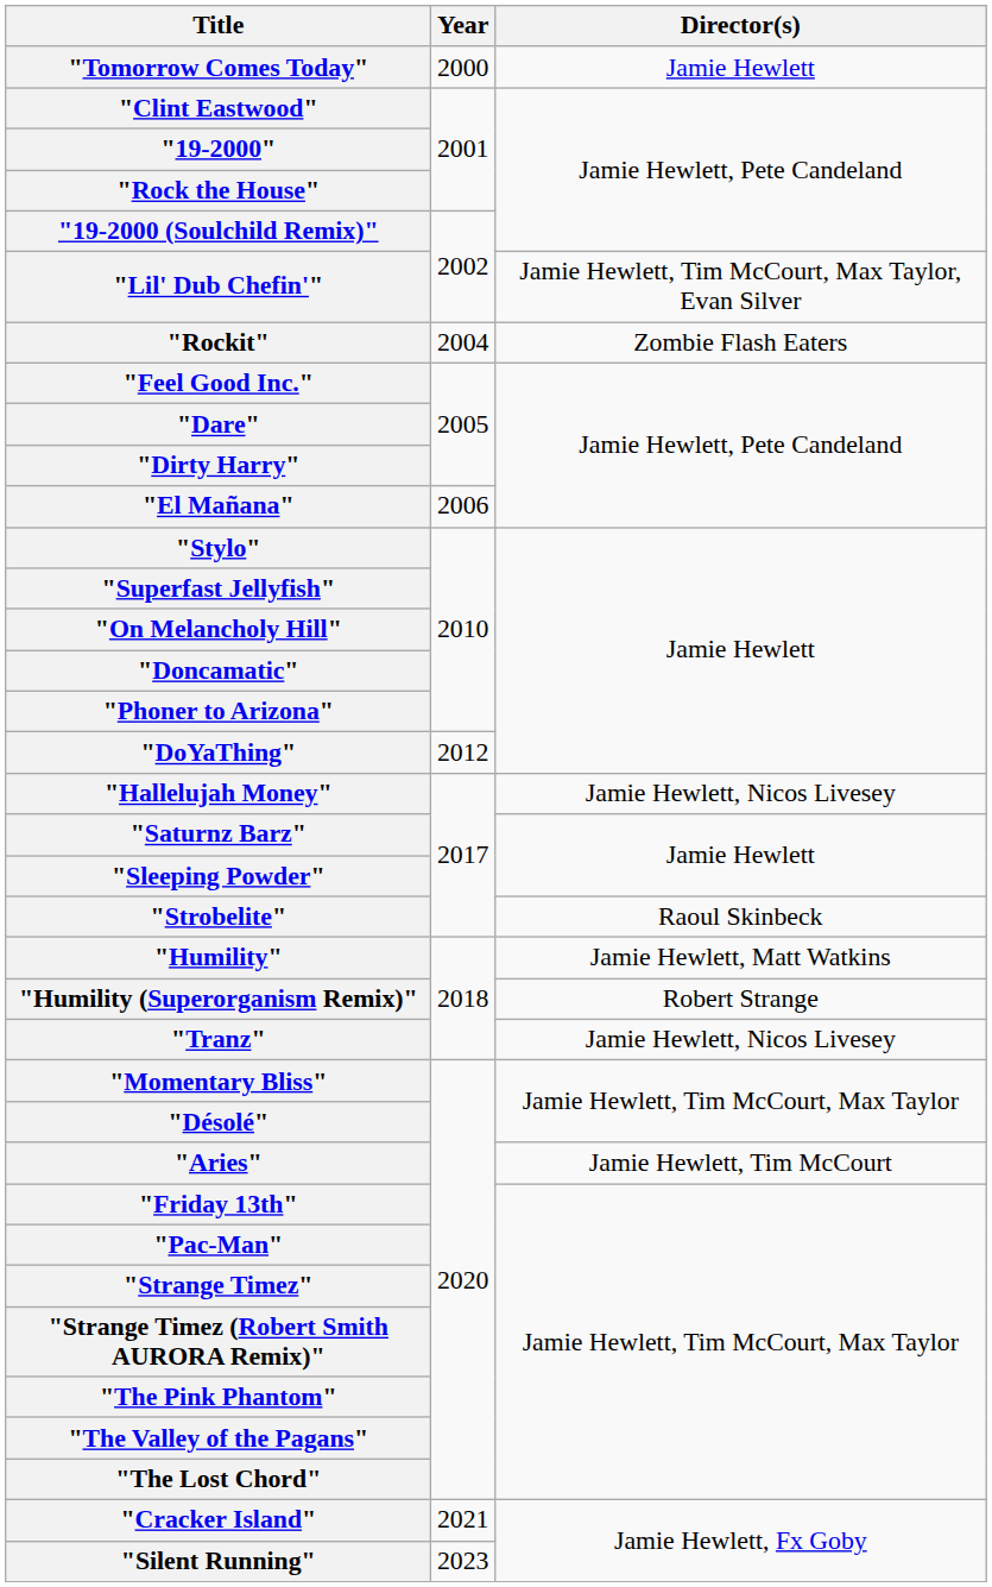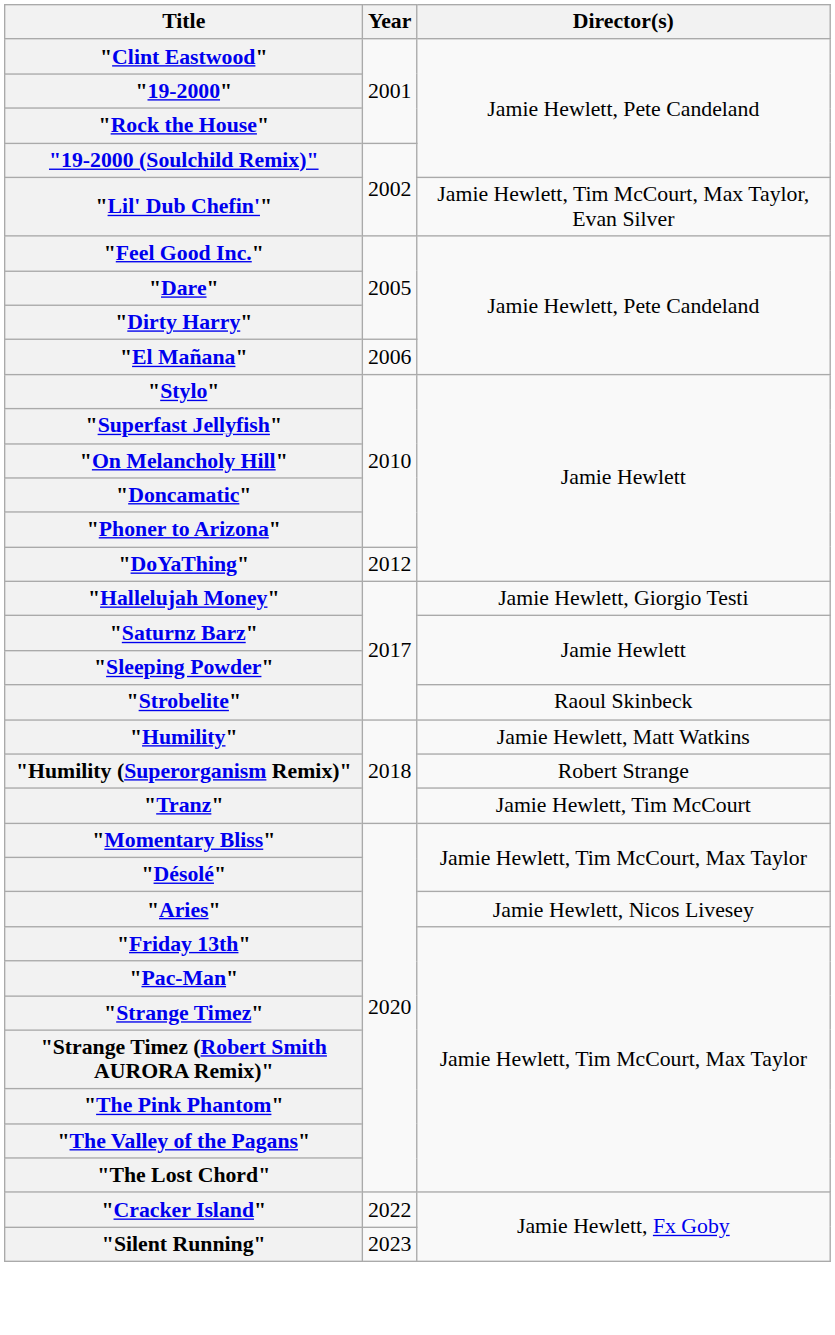 <table class="wikitable plainrowheaders" style="text-align:center;">
 <tr>
 <th scope="col" style="width:16em;">Title</th>
 <th scope="col">Year</th>
 <th scope="col">Director(s)</th>
-</tr>
-<tr>
-<th scope="row">"<a href='#'>Tomorrow Comes Today</a>"</th>
-<td>2000</td>
-<td><a href='#'>Jamie Hewlett</a></td>
 </tr>
 <tr>
 <th scope="row">"<a href='#'>Clint Eastwood</a>"</th>
 <td rowspan="3">2001</td>
 <td rowspan="4">Jamie Hewlett, Pete Candeland</td>
 </tr>
 <tr>
 <th scope="row">"<a href='#'>19-2000</a>"</th>
 </tr>
 <tr>
 <th scope="row">"<a href='#'>Rock the House</a>"</th>
 </tr>
 <tr>
 <th scope="row"><a href='#'>"19-2000 (Soulchild Remix)"</a></th>
 <td rowspan="2">2002</td>
 </tr>
 <tr>
 <th scope="row">"<a href='#'>Lil' Dub Chefin'</a>"</th>
 <td>Jamie Hewlett, Tim McCourt, Max Taylor, Evan Silver</td>
-</tr>
-<tr>
-<th scope="row">"Rockit"</th>
-<td>2004</td>
-<td>Zombie Flash  Eaters</td>
 </tr>
 <tr>
 <th scope="row">"<a href='#'>Feel Good Inc.</a>"</th>
 <td rowspan="3">2005</td>
 <td rowspan="4">Jamie Hewlett, Pete Candeland</td>
 </tr>
 <tr>
 <th scope="row">"<a href='#'>Dare</a>"</th>
 </tr>
 <tr>
 <th scope="row">"<a href='#'>Dirty Harry</a>"</th>
 </tr>
 <tr>
 <th scope="row">"<a href='#'>El Mañana</a>"</th>
 <td>2006</td>
 </tr>
 <tr>
 <th scope="row">"<a href='#'>Stylo</a>"</th>
 <td rowspan="5">2010</td>
 <td rowspan="6">Jamie Hewlett</td>
 </tr>
 <tr>
 <th scope="row">"<a href='#'>Superfast Jellyfish</a>"</th>
 </tr>
 <tr>
 <th scope="row">"<a href='#'>On Melancholy Hill</a>"</th>
 </tr>
 <tr>
 <th scope="row">"<a href='#'>Doncamatic</a>"</th>
 </tr>
 <tr>
 <th scope="row">"<a href='#'>Phoner to Arizona</a>"</th>
 </tr>
 <tr>
 <th scope="row">"<a href='#'>DoYaThing</a>"</th>
 <td>2012</td>
 </tr>
 <tr>
 <th scope="row">"<a href='#'>Hallelujah Money</a>"</th>
 <td rowspan="4">2017</td>
-<td rowspan="1">Jamie Hewlett, Nicos Livesey</td>
+<td>Jamie Hewlett, Giorgio Testi</td>
 </tr>
 <tr>
 <th scope="row">"<a href='#'>Saturnz Barz</a>"</th>
 <td rowspan="2">Jamie Hewlett</td>
 </tr>
 <tr>
 <th scope="row">"<a href='#'>Sleeping Powder</a>"</th>
 </tr>
 <tr>
 <th scope="row">"<a href='#'>Strobelite</a>"</th>
 <td>Raoul Skinbeck</td>
 </tr>
 <tr>
 <th scope="row">"<a href='#'>Humility</a>"</th>
 <td rowspan="3">2018</td>
 <td>Jamie Hewlett, Matt Watkins</td>
 </tr>
 <tr>
 <th scope="row">"Humility (<a href='#'>Superorganism</a> Remix)"</th>
 <td>Robert Strange</td>
 </tr>
 <tr>
 <th scope="row">"<a href='#'>Tranz</a>"</th>
-<td rowspan="1">Jamie Hewlett, Nicos Livesey</td>
+<td>Jamie Hewlett, Tim McCourt</td>
 </tr>
 <tr>
 <th scope="row">"<a href='#'>Momentary Bliss</a>"</th>
 <td rowspan="10">2020</td>
 <td rowspan="2">Jamie Hewlett, Tim McCourt, Max Taylor</td>
 </tr>
 <tr>
 <th scope="row">"<a href='#'>Désolé</a>"</th>
 </tr>
 <tr>
 <th scope="row">"<a href='#'>Aries</a>"</th>
-<td>Jamie Hewlett, Tim McCourt</td>
+<td rowspan="1">Jamie Hewlett, Nicos Livesey</td>
 </tr>
 <tr>
 <th scope="row">"<a href='#'>Friday 13th</a>"</th>
 <td rowspan="7">Jamie Hewlett, Tim McCourt, Max Taylor</td>
 </tr>
 <tr>
 <th scope="row">"<a href='#'>Pac-Man</a>"</th>
 </tr>
 <tr>
 <th scope="row">"<a href='#'>Strange Timez</a>"</th>
 </tr>
 <tr>
 <th scope="row">"Strange Timez (<a href='#'>Robert Smith</a> AURORA Remix)"</th>
 </tr>
 <tr>
 <th scope="row">"<a href='#'>The Pink Phantom</a>"</th>
 </tr>
 <tr>
 <th scope="row">"<a href='#'>The Valley of the Pagans</a>"</th>
 </tr>
 <tr>
 <th scope="row">"The Lost Chord"</th>
 </tr>
 <tr>
 <th scope="row">"<a href='#'>Cracker Island</a>"</th>
-<td>2021</td>
+<td>2022</td>
 <td rowspan="2">Jamie Hewlett, <a href='#'>Fx Goby</a></td>
 </tr>
 <tr>
 <th scope="row">"Silent Running"</th>
 <td>2023</td>
 </tr>
 </table>
